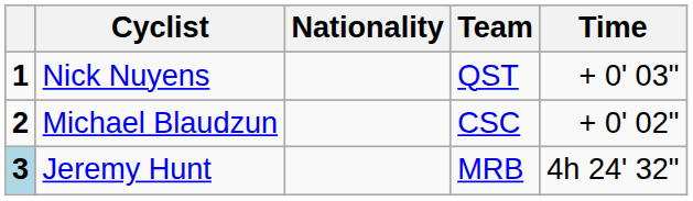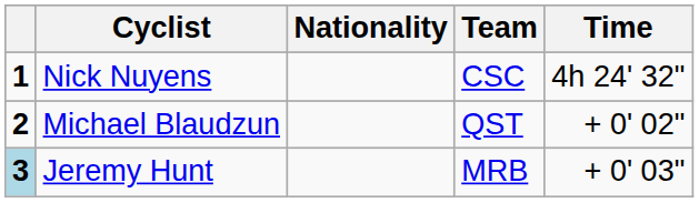 <table class="wikitable">
 <tr>
 <th></th>
 <th>Cyclist</th>
 <th>Nationality</th>
 <th>Team</th>
 <th>Time</th>
 </tr>
 <tr>
 <td><strong>1</strong></td>
 <td><a href='#'>Nick Nuyens</a></td>
 <td></td>
-<td><a href='#'>QST</a></td>
-<td align="right">+ 0' 03"</td>
+<td><a href='#'>CSC</a></td>
+<td align="right">4h 24' 32"</td>
 </tr>
 <tr>
 <td><strong>2</strong></td>
 <td><a href='#'>Michael Blaudzun</a></td>
 <td></td>
-<td><a href='#'>CSC</a></td>
+<td><a href='#'>QST</a></td>
 <td align="right">+ 0' 02"</td>
 </tr>
 <tr>
 <td style="background: lightblue;"><strong>3</strong></td>
 <td><a href='#'>Jeremy Hunt</a></td>
 <td></td>
 <td><a href='#'>MRB</a></td>
-<td align="right">4h 24' 32"</td>
+<td align="right">+ 0' 03"</td>
 </tr>
 </table>
